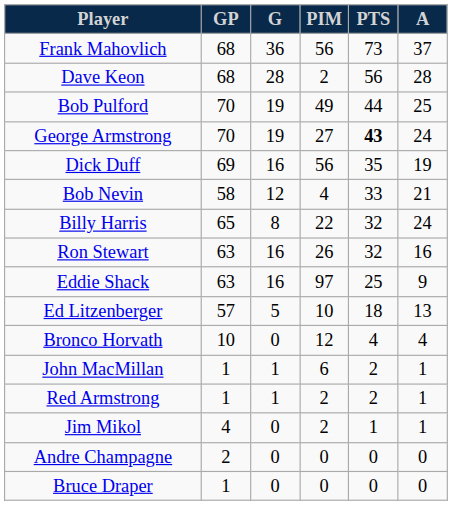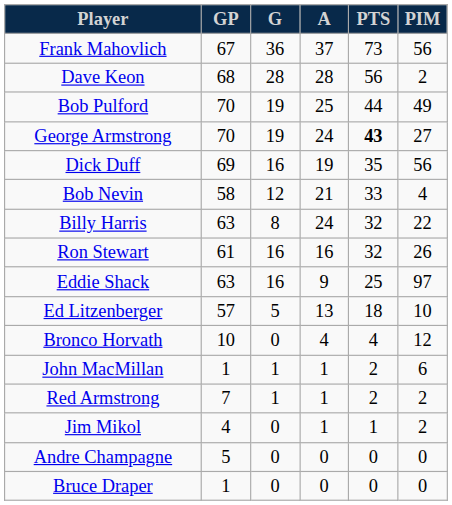 <table class="wikitable sortable sortable">
 <tr>
 <th style="background:#08294a; color:#d3d3d3" width="40%">Player</th>
 <th style="background:#08294a; color:#d3d3d3" width="10%">GP</th>
 <th style="background:#08294a; color:#d3d3d3" width="10%">G</th>
+<th style="background:#08294a; color:#d3d3d3" width="10%">A</th>
+<th style="background:#08294a; color:#d3d3d3" width="10%">PTS</th>
 <th style="background:#08294a; color:#d3d3d3" width="10%">PIM</th>
-<th style="background:#08294a; color:#d3d3d3" width="10%">PTS</th>
-<th style="background:#08294a; color:#d3d3d3" width="10%">A</th>
 </tr>
 <tr align="center">
 <td><a href='#'>Frank Mahovlich</a></td>
-<td>68</td>
+<td>67</td>
 <td>36</td>
+<td>37</td>
+<td>73</td>
 <td>56</td>
-<td>73</td>
-<td>37</td>
 </tr>
 <tr align="center">
 <td><a href='#'>Dave Keon</a></td>
 <td>68</td>
 <td>28</td>
+<td>28</td>
+<td>56</td>
 <td>2</td>
-<td>56</td>
-<td>28</td>
 </tr>
 <tr align="center">
 <td><a href='#'>Bob Pulford</a></td>
 <td>70</td>
 <td>19</td>
+<td>25</td>
+<td>44</td>
 <td>49</td>
-<td>44</td>
-<td>25</td>
 </tr>
 <tr align="center">
 <td><a href='#'>George Armstrong</a></td>
 <td>70</td>
 <td>19</td>
+<td>24</td>
+<td><strong>43</strong></td>
 <td>27</td>
-<td><strong>43</strong></td>
-<td>24</td>
 </tr>
 <tr align="center">
 <td><a href='#'>Dick Duff</a></td>
 <td>69</td>
 <td>16</td>
+<td>19</td>
+<td>35</td>
 <td>56</td>
-<td>35</td>
-<td>19</td>
 </tr>
 <tr align="center">
 <td><a href='#'>Bob Nevin</a></td>
 <td>58</td>
 <td>12</td>
+<td>21</td>
+<td>33</td>
 <td>4</td>
-<td>33</td>
-<td>21</td>
 </tr>
 <tr align="center">
 <td><a href='#'>Billy Harris</a></td>
-<td>65</td>
+<td>63</td>
 <td>8</td>
+<td>24</td>
+<td>32</td>
 <td>22</td>
-<td>32</td>
-<td>24</td>
 </tr>
 <tr align="center">
 <td><a href='#'>Ron Stewart</a></td>
-<td>63</td>
+<td>61</td>
 <td>16</td>
+<td>16</td>
+<td>32</td>
 <td>26</td>
-<td>32</td>
-<td>16</td>
 </tr>
 <tr align="center">
 <td><a href='#'>Eddie Shack</a></td>
 <td>63</td>
 <td>16</td>
+<td>9</td>
+<td>25</td>
 <td>97</td>
-<td>25</td>
-<td>9</td>
 </tr>
 <tr align="center">
 <td><a href='#'>Ed Litzenberger</a></td>
 <td>57</td>
 <td>5</td>
+<td>13</td>
+<td>18</td>
 <td>10</td>
-<td>18</td>
-<td>13</td>
 </tr>
 <tr align="center">
 <td><a href='#'>Bronco Horvath</a></td>
 <td>10</td>
 <td>0</td>
-<td>12</td>
 <td>4</td>
 <td>4</td>
+<td>12</td>
 </tr>
 <tr align="center">
 <td><a href='#'>John MacMillan</a></td>
 <td>1</td>
 <td>1</td>
+<td>1</td>
+<td>2</td>
 <td>6</td>
-<td>2</td>
-<td>1</td>
 </tr>
 <tr align="center">
 <td><a href='#'>Red Armstrong</a></td>
+<td>7</td>
 <td>1</td>
 <td>1</td>
 <td>2</td>
 <td>2</td>
-<td>1</td>
 </tr>
 <tr align="center">
 <td><a href='#'>Jim Mikol</a></td>
 <td>4</td>
 <td>0</td>
-<td>2</td>
 <td>1</td>
 <td>1</td>
+<td>2</td>
 </tr>
 <tr align="center">
 <td><a href='#'>Andre Champagne</a></td>
-<td>2</td>
+<td>5</td>
 <td>0</td>
 <td>0</td>
 <td>0</td>
 <td>0</td>
 </tr>
 <tr align="center">
 <td><a href='#'>Bruce Draper</a></td>
 <td>1</td>
 <td>0</td>
 <td>0</td>
 <td>0</td>
 <td>0</td>
 </tr>
 </table>
